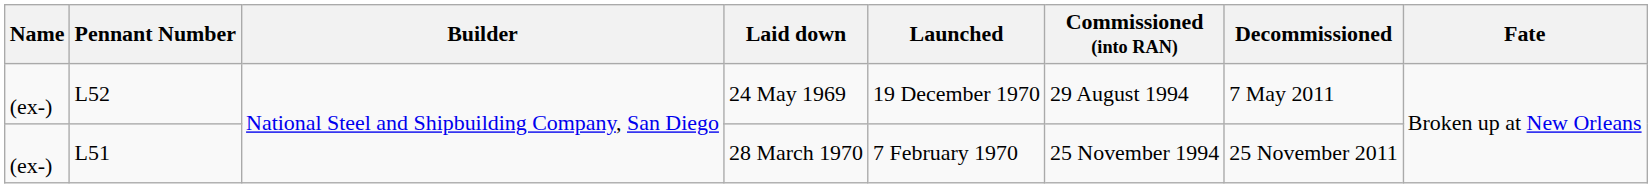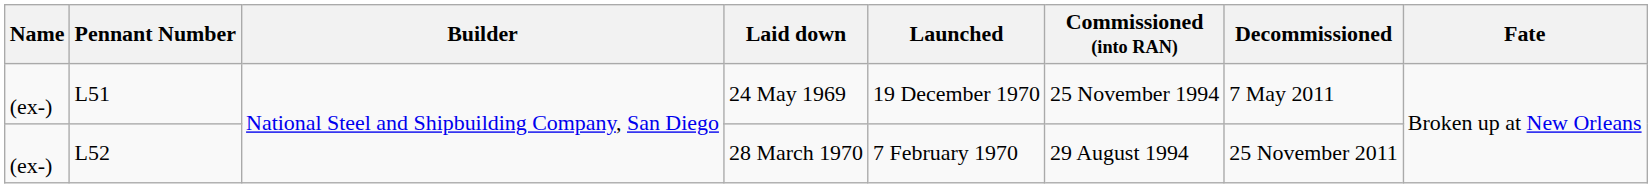 <table class="wikitable">
 <tr>
 <th>Name</th>
 <th>Pennant Number</th>
 <th>Builder</th>
 <th>Laid down</th>
 <th>Launched</th>
 <th>Commissioned <br><small>(into RAN)</small></th>
 <th>Decommissioned</th>
 <th>Fate</th>
 </tr>
 <tr>
 <td><br>(ex-)</td>
-<td>L52</td>
+<td>L51</td>
 <td rowspan=2><a href='#'>National Steel and Shipbuilding Company</a>, <a href='#'>San Diego</a></td>
 <td>24 May 1969</td>
 <td>19 December 1970</td>
-<td>29 August 1994</td>
+<td>25 November 1994</td>
 <td>7 May 2011</td>
 <td rowspan=2>Broken up at <a href='#'>New Orleans</a></td>
 </tr>
 <tr>
 <td><br>(ex-)</td>
-<td>L51</td>
+<td>L52</td>
 <td>28 March 1970</td>
 <td>7 February 1970</td>
-<td>25 November 1994</td>
+<td>29 August 1994</td>
 <td>25 November 2011</td>
 </tr>
 </table>
